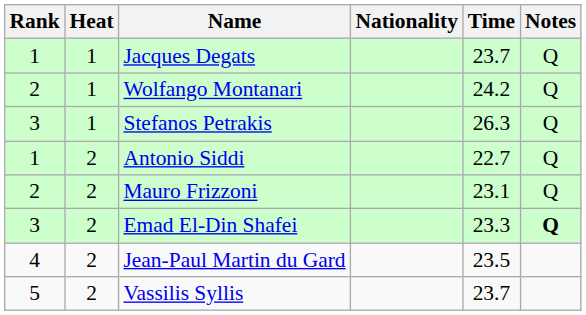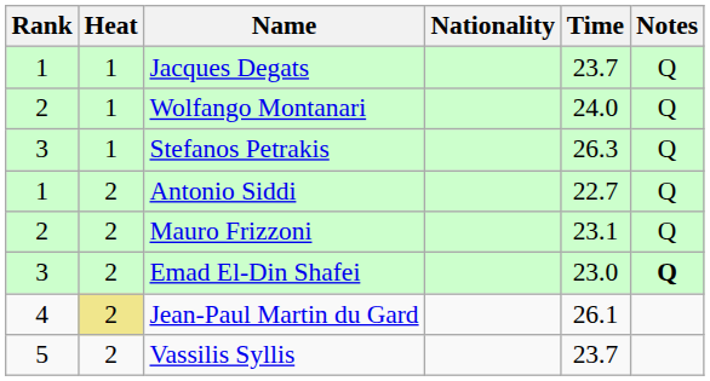 <table class="wikitable sortable" style="text-align:center">
 <tr>
 <th>Rank</th>
 <th>Heat</th>
 <th>Name</th>
 <th>Nationality</th>
 <th>Time</th>
 <th>Notes</th>
 </tr>
 <tr bgcolor=ccffcc>
 <td>1</td>
 <td>1</td>
 <td align=left><a href='#'>Jacques Degats</a></td>
 <td align=left></td>
 <td>23.7</td>
 <td>Q</td>
 </tr>
 <tr bgcolor=ccffcc>
 <td>2</td>
 <td>1</td>
 <td align=left><a href='#'>Wolfango Montanari</a></td>
 <td align=left></td>
-<td>24.2</td>
+<td>24.0</td>
 <td>Q</td>
 </tr>
 <tr bgcolor=ccffcc>
 <td>3</td>
 <td>1</td>
 <td align=left><a href='#'>Stefanos Petrakis</a></td>
 <td align=left></td>
 <td>26.3</td>
 <td>Q</td>
 </tr>
 <tr bgcolor=ccffcc>
 <td>1</td>
 <td>2</td>
 <td align=left><a href='#'>Antonio Siddi</a></td>
 <td align=left></td>
 <td>22.7</td>
 <td>Q</td>
 </tr>
 <tr bgcolor=ccffcc>
 <td>2</td>
 <td>2</td>
 <td align=left><a href='#'>Mauro Frizzoni</a></td>
 <td align=left></td>
 <td>23.1</td>
 <td>Q</td>
 </tr>
 <tr bgcolor=ccffcc>
 <td>3</td>
 <td>2</td>
 <td align=left><a href='#'>Emad El-Din Shafei</a></td>
 <td align=left></td>
-<td>23.3</td>
+<td>23.0</td>
 <td><strong>Q</strong></td>
 </tr>
 <tr>
 <td>4</td>
-<td>2</td>
+<td style="background: khaki;">2</td>
 <td align=left><a href='#'>Jean-Paul Martin du Gard</a></td>
 <td align=left></td>
-<td>23.5</td>
+<td>26.1</td>
 <td></td>
 </tr>
 <tr>
 <td>5</td>
 <td>2</td>
 <td align=left><a href='#'>Vassilis Syllis</a></td>
 <td align=left></td>
 <td>23.7</td>
 <td></td>
 </tr>
 </table>
